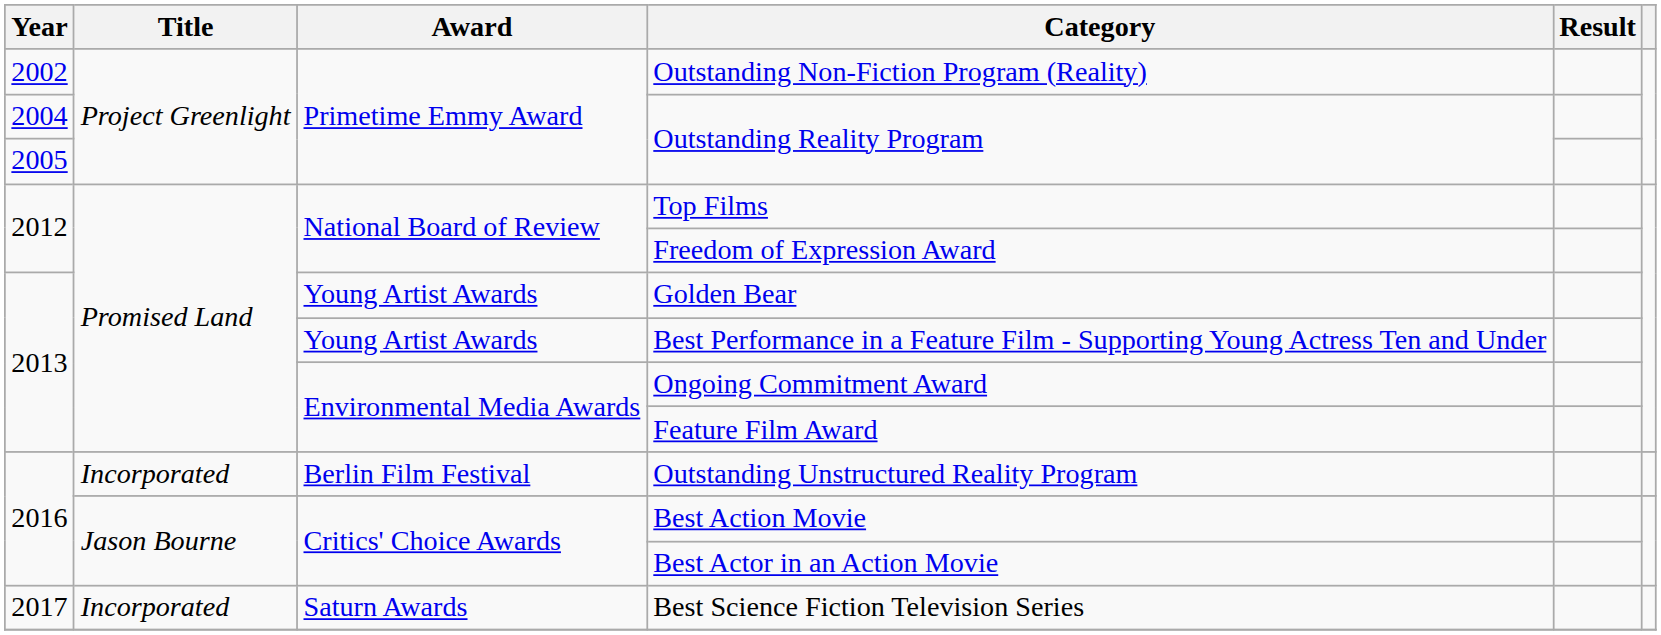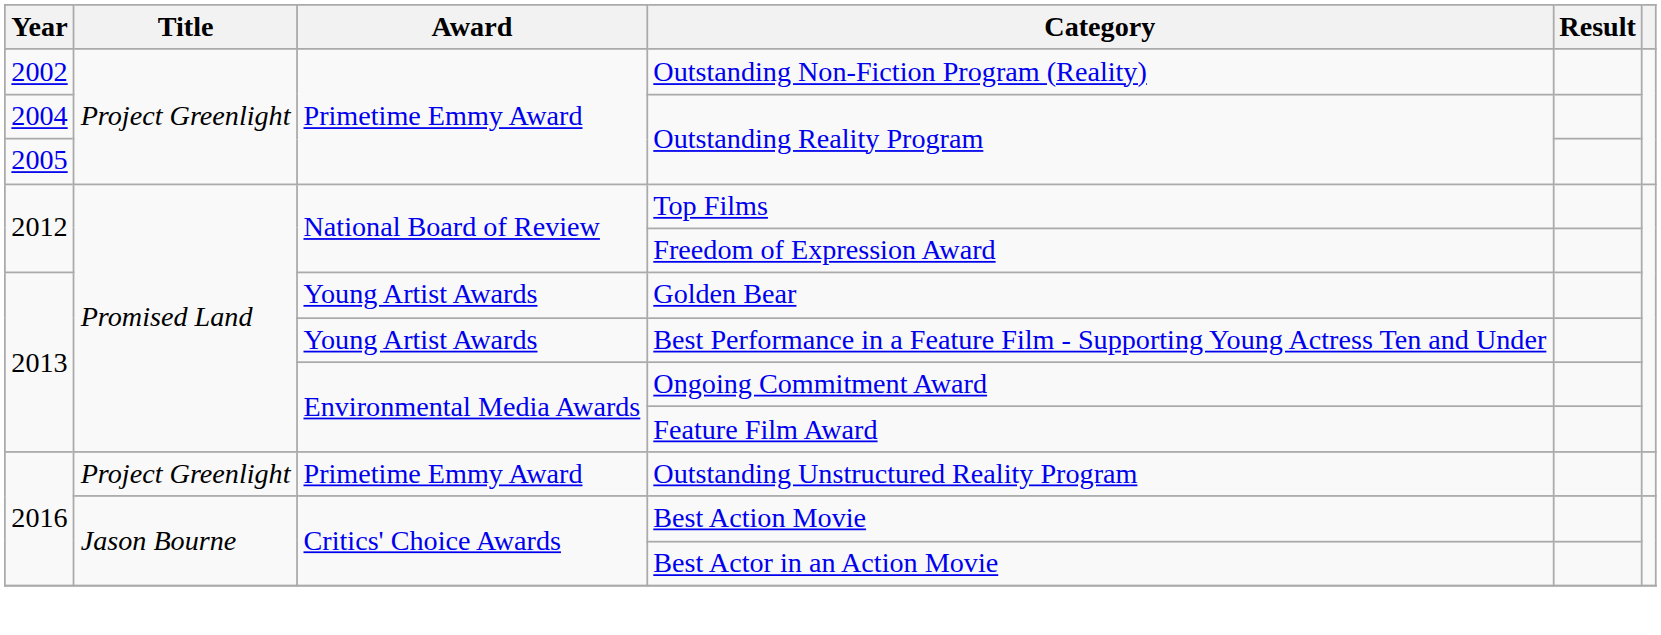 <table class="wikitable sortable">
 <tr>
 <th>Year</th>
 <th>Title</th>
 <th>Award</th>
 <th>Category</th>
 <th>Result</th>
 <th scope="col" class="unsortable"></th>
 </tr>
 <tr>
 <td><a href='#'>2002</a></td>
 <td rowspan="3"><em>Project Greenlight</em></td>
 <td rowspan="3"><a href='#'>Primetime Emmy Award</a></td>
 <td><a href='#'>Outstanding Non-Fiction Program (Reality)</a></td>
 <td></td>
 <td rowspan="3" style="text-align:center";></td>
 </tr>
 <tr>
 <td><a href='#'>2004</a></td>
 <td rowspan="2"><a href='#'>Outstanding Reality Program</a></td>
 <td></td>
 </tr>
 <tr>
 <td><a href='#'>2005</a></td>
 <td></td>
 </tr>
 <tr>
 <td rowspan="2">2012</td>
 <td rowspan="6"><em>Promised Land</em></td>
 <td rowspan="2"><a href='#'>National Board of Review</a></td>
 <td><a href='#'>Top Films</a></td>
 <td></td>
 <td rowspan="6" style="text-align:center";></td>
 </tr>
 <tr>
 <td><a href='#'>Freedom of Expression Award</a></td>
 <td></td>
 </tr>
 <tr>
 <td rowspan="4">2013</td>
 <td><a href='#'>Young Artist Awards</a></td>
 <td><a href='#'>Golden Bear</a></td>
 <td></td>
 </tr>
 <tr>
 <td><a href='#'>Young Artist Awards</a></td>
 <td><a href='#'>Best Performance in a Feature Film - Supporting Young Actress Ten and Under</a></td>
 <td></td>
 </tr>
 <tr>
 <td rowspan="2"><a href='#'>Environmental Media Awards</a></td>
 <td><a href='#'>Ongoing Commitment Award</a></td>
 <td></td>
 </tr>
 <tr>
 <td><a href='#'>Feature Film Award</a></td>
 <td></td>
 </tr>
 <tr>
 <td rowspan="3">2016</td>
-<td><em>Incorporated</em></td>
-<td><a href='#'>Berlin Film Festival</a></td>
+<td><em>Project Greenlight</em></td>
+<td><a href='#'>Primetime Emmy Award</a></td>
 <td><a href='#'>Outstanding Unstructured Reality Program</a></td>
 <td></td>
 <td style="text-align:center";></td>
 </tr>
 <tr>
 <td rowspan="2"><em>Jason Bourne</em></td>
 <td rowspan="2"><a href='#'>Critics' Choice Awards</a></td>
 <td><a href='#'>Best Action Movie</a></td>
 <td></td>
 <td rowspan="2" style="text-align:center";></td>
 </tr>
 <tr>
 <td><a href='#'>Best Actor in an Action Movie</a></td>
 <td></td>
 </tr>
 <tr>
-<td>2017</td>
-<td><em>Incorporated</em></td>
-<td><a href='#'>Saturn Awards</a></td>
-<td>Best Science Fiction Television Series</td>
-<td></td>
-<td style="text-align:center";></td>
-</tr>
-<tr>
 </tr>
 </table>
